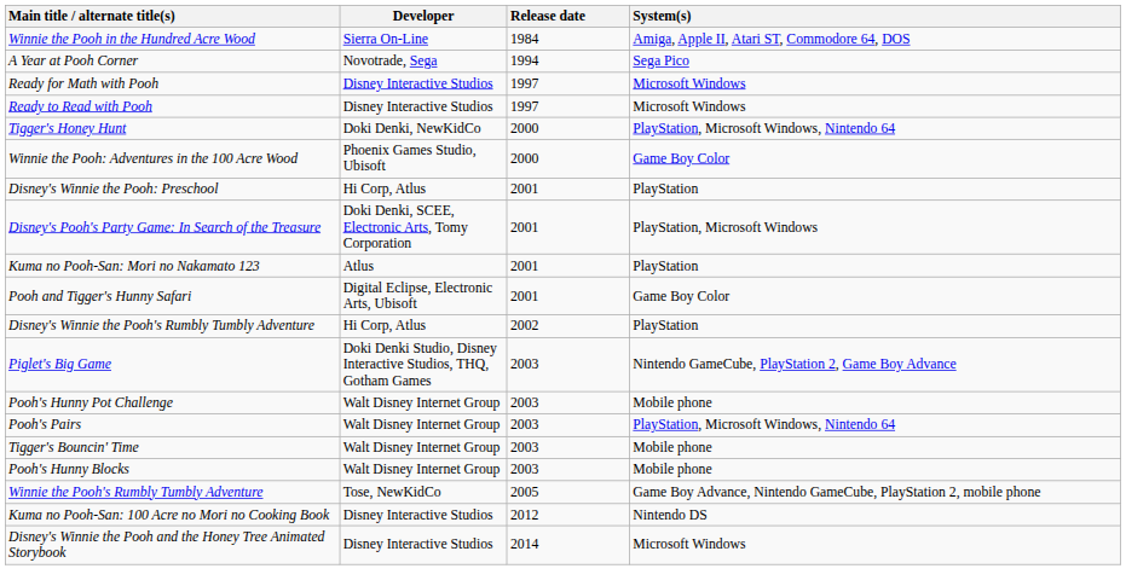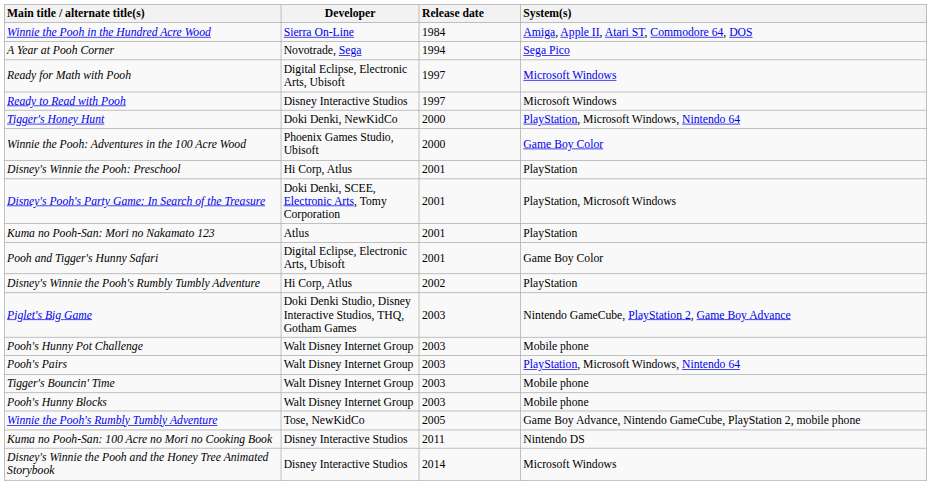 <table class="wikitable sortable" style="width: 100%;">
 <tr>
 <th style="width:30%; text-align:left;">Main title / alternate title(s)</th>
 <th style="width:30%-align:left;">Developer</th>
 <th style="width:11%; text-align:left;">Release date</th>
 <th style="width:44%; text-align:left;">System(s)</th>
 </tr>
 <tr>
 <td><em><a href='#'>Winnie the Pooh in the Hundred Acre Wood</a></em></td>
 <td><a href='#'>Sierra On-Line</a></td>
 <td>1984</td>
 <td><a href='#'>Amiga</a>, <a href='#'>Apple II</a>, <a href='#'>Atari ST</a>, <a href='#'>Commodore 64</a>, <a href='#'>DOS</a></td>
 </tr>
 <tr>
 <td><em>A Year at Pooh Corner</em></td>
 <td>Novotrade, <a href='#'>Sega</a></td>
 <td>1994</td>
 <td><a href='#'>Sega Pico</a></td>
 </tr>
 <tr>
 <td><em>Ready for Math with Pooh</em></td>
-<td><a href='#'>Disney Interactive Studios</a></td>
+<td>Digital Eclipse, Electronic Arts, Ubisoft</td>
 <td>1997</td>
 <td><a href='#'>Microsoft Windows</a></td>
 </tr>
 <tr>
 <td><em><a href='#'>Ready to Read with Pooh</a></em></td>
 <td>Disney Interactive Studios</td>
 <td>1997</td>
 <td>Microsoft Windows</td>
 </tr>
 <tr>
 <td><em><a href='#'>Tigger's Honey Hunt</a></em></td>
 <td>Doki Denki, NewKidCo</td>
 <td>2000</td>
 <td><a href='#'>PlayStation</a>, Microsoft Windows, <a href='#'>Nintendo 64</a></td>
 </tr>
 <tr>
 <td><em>Winnie the Pooh: Adventures in the 100 Acre Wood</em></td>
 <td>Phoenix Games Studio, Ubisoft</td>
 <td>2000</td>
 <td><a href='#'>Game Boy Color</a></td>
 </tr>
 <tr>
 <td><em>Disney's Winnie the Pooh: Preschool</em></td>
 <td>Hi Corp, Atlus</td>
 <td>2001</td>
 <td>PlayStation</td>
 </tr>
 <tr>
 <td><em><a href='#'>Disney's Pooh's Party Game: In Search of the Treasure</a></em></td>
 <td>Doki Denki, SCEE, <a href='#'>Electronic Arts</a>, Tomy Corporation</td>
 <td>2001</td>
 <td>PlayStation, Microsoft Windows</td>
 </tr>
 <tr>
 <td><em>Kuma no Pooh-San: Mori no Nakamato 123</em></td>
 <td>Atlus</td>
 <td>2001</td>
 <td>PlayStation</td>
 </tr>
 <tr>
 <td><em>Pooh and Tigger's Hunny Safari</em></td>
 <td>Digital Eclipse, Electronic Arts, Ubisoft</td>
 <td>2001</td>
 <td>Game Boy Color</td>
 </tr>
 <tr>
 <td><em>Disney's Winnie the Pooh's Rumbly Tumbly Adventure</em></td>
 <td>Hi Corp, Atlus</td>
 <td>2002</td>
 <td>PlayStation</td>
 </tr>
 <tr>
 <td><em><a href='#'>Piglet's Big Game</a></em></td>
 <td>Doki Denki Studio, Disney Interactive Studios, THQ, Gotham Games</td>
 <td>2003</td>
 <td>Nintendo GameCube, <a href='#'>PlayStation 2</a>, <a href='#'>Game Boy Advance</a></td>
 </tr>
 <tr>
 <td><em>Pooh's Hunny Pot Challenge</em></td>
 <td>Walt Disney Internet Group</td>
 <td>2003</td>
 <td>Mobile phone</td>
 </tr>
 <tr>
 <td><em>Pooh's Pairs</em></td>
 <td>Walt Disney Internet Group</td>
 <td>2003</td>
 <td><a href='#'>PlayStation</a>, Microsoft Windows, <a href='#'>Nintendo 64</a></td>
 </tr>
 <tr>
 <td><em>Tigger's Bouncin' Time</em></td>
 <td>Walt Disney Internet Group</td>
 <td>2003</td>
 <td>Mobile phone</td>
 </tr>
 <tr>
 <td><em>Pooh's Hunny Blocks</em></td>
 <td>Walt Disney Internet Group</td>
 <td>2003</td>
 <td>Mobile phone</td>
 </tr>
 <tr>
 <td><em><a href='#'>Winnie the Pooh's Rumbly Tumbly Adventure</a></em></td>
 <td>Tose, NewKidCo</td>
 <td>2005</td>
 <td>Game Boy Advance, Nintendo GameCube, PlayStation 2, mobile phone</td>
 </tr>
 <tr>
 <td><em>Kuma no Pooh-San: 100 Acre no Mori no Cooking Book</em></td>
 <td>Disney Interactive Studios</td>
-<td>2012</td>
+<td>2011</td>
 <td>Nintendo DS</td>
 </tr>
 <tr>
 <td><em>Disney's Winnie the Pooh and the Honey Tree Animated Storybook</em></td>
 <td>Disney Interactive Studios</td>
 <td>2014</td>
 <td>Microsoft Windows</td>
 </tr>
 </table>
